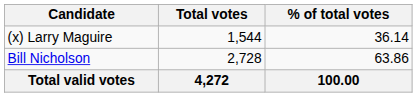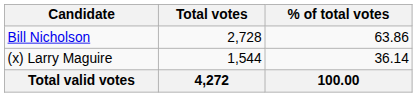 <table class="wikitable" width="475">
 <tr>
 <th align="left">Candidate</th>
 <th align="right">Total votes</th>
 <th align="right">% of total votes</th>
 </tr>
 <tr>
+<td align="left"><a href='#'>Bill Nicholson</a></td>
+<td align="right">2,728</td>
+<td align="right">63.86</td>
+</tr>
+<tr>
 <td align="left">(x) Larry Maguire</td>
 <td align="right">1,544</td>
 <td align="right">36.14</td>
-</tr>
-<tr>
-<td align="left"><a href='#'>Bill Nicholson</a></td>
-<td align="right">2,728</td>
-<td align="right">63.86</td>
 </tr>
 <tr bgcolor="#EEEEEE">
 <th align="left">Total valid votes</th>
 <th align="right">4,272</th>
 <th align="right">100.00</th>
 </tr>
 </table>
